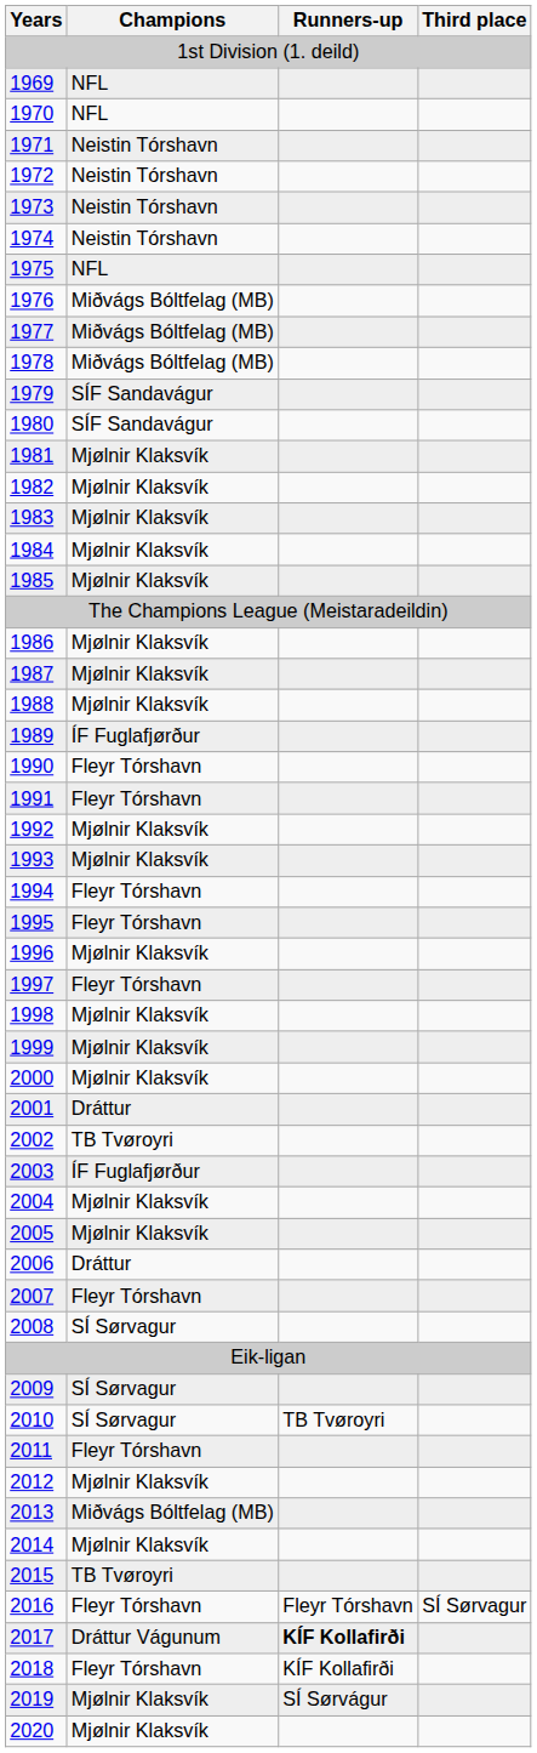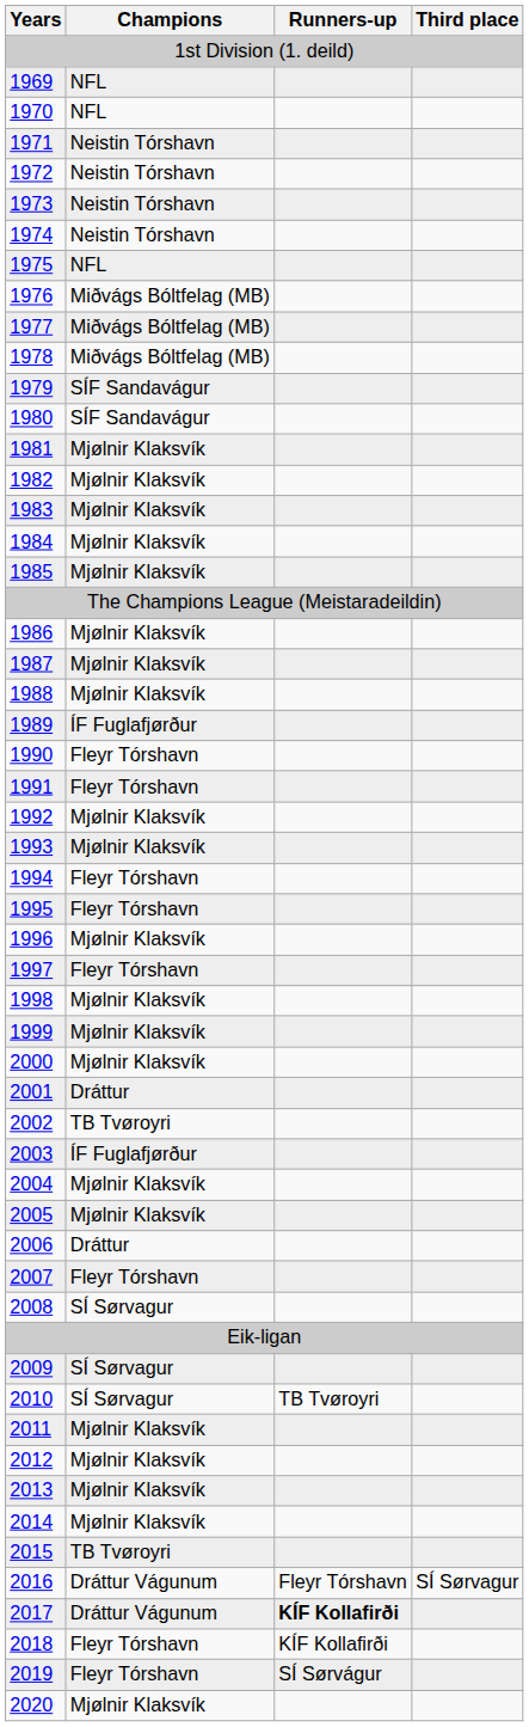 <table class="wikitable">
 <tr>
 <th>Years</th>
 <th>Champions</th>
 <th>Runners-up</th>
 <th>Third place</th>
 </tr>
 <tr bgcolor="#CCCCCC">
 <td colspan=4 align="center">1st Division (1. deild)</td>
 </tr>
 <tr style="background:#eee">
 <td><a href='#'>1969</a></td>
 <td>NFL</td>
 <td></td>
 <td></td>
 </tr>
 <tr>
 <td><a href='#'>1970</a></td>
 <td>NFL</td>
 <td></td>
 <td></td>
 </tr>
 <tr style="background:#eee">
 <td><a href='#'>1971</a></td>
 <td>Neistin Tórshavn</td>
 <td></td>
 <td></td>
 </tr>
 <tr>
 <td><a href='#'>1972</a></td>
 <td>Neistin Tórshavn</td>
 <td></td>
 <td></td>
 </tr>
 <tr style="background:#eee">
 <td><a href='#'>1973</a></td>
 <td>Neistin Tórshavn</td>
 <td></td>
 <td></td>
 </tr>
 <tr>
 <td><a href='#'>1974</a></td>
 <td>Neistin Tórshavn</td>
 <td></td>
 <td></td>
 </tr>
 <tr style="background:#eee">
 <td><a href='#'>1975</a></td>
 <td>NFL</td>
 <td></td>
 <td></td>
 </tr>
 <tr>
 <td><a href='#'>1976</a></td>
 <td>Miðvágs Bóltfelag (MB)</td>
 <td></td>
 <td></td>
 </tr>
 <tr style="background:#eee">
 <td><a href='#'>1977</a></td>
 <td>Miðvágs Bóltfelag (MB)</td>
 <td></td>
 <td></td>
 </tr>
 <tr>
 <td><a href='#'>1978</a></td>
 <td>Miðvágs Bóltfelag (MB)</td>
 <td></td>
 <td></td>
 </tr>
 <tr style="background:#eee">
 <td><a href='#'>1979</a></td>
 <td>SÍF Sandavágur</td>
 <td></td>
 <td></td>
 </tr>
 <tr>
 <td><a href='#'>1980</a></td>
 <td>SÍF Sandavágur</td>
 <td></td>
 <td></td>
 </tr>
 <tr style="background:#eee">
 <td><a href='#'>1981</a></td>
 <td>Mjølnir Klaksvík</td>
 <td></td>
 <td></td>
 </tr>
 <tr>
 <td><a href='#'>1982</a></td>
 <td>Mjølnir Klaksvík</td>
 <td></td>
 <td></td>
 </tr>
 <tr style="background:#eee">
 <td><a href='#'>1983</a></td>
 <td>Mjølnir Klaksvík</td>
 <td></td>
 <td></td>
 </tr>
 <tr>
 <td><a href='#'>1984</a></td>
 <td>Mjølnir Klaksvík</td>
 <td></td>
 <td></td>
 </tr>
 <tr style="background:#eee">
 <td><a href='#'>1985</a></td>
 <td>Mjølnir Klaksvík</td>
 <td></td>
 <td></td>
 </tr>
 <tr bgcolor="#CCCCCC">
 <td colspan=4 align="center">The Champions League (Meistaradeildin)</td>
 </tr>
 <tr>
 <td><a href='#'>1986</a></td>
 <td>Mjølnir Klaksvík</td>
 <td></td>
 <td></td>
 </tr>
 <tr style="background:#eee">
 <td><a href='#'>1987</a></td>
 <td>Mjølnir Klaksvík</td>
 <td></td>
 <td></td>
 </tr>
 <tr>
 <td><a href='#'>1988</a></td>
 <td>Mjølnir Klaksvík</td>
 <td></td>
 <td></td>
 </tr>
 <tr style="background:#eee">
 <td><a href='#'>1989</a></td>
 <td>ÍF Fuglafjørður</td>
 <td></td>
 <td></td>
 </tr>
 <tr>
 <td><a href='#'>1990</a></td>
 <td>Fleyr Tórshavn</td>
 <td></td>
 <td></td>
 </tr>
 <tr style="background:#eee">
 <td><a href='#'>1991</a></td>
 <td>Fleyr Tórshavn</td>
 <td></td>
 <td></td>
 </tr>
 <tr>
 <td><a href='#'>1992</a></td>
 <td>Mjølnir Klaksvík</td>
 <td></td>
 <td></td>
 </tr>
 <tr style="background:#eee">
 <td><a href='#'>1993</a></td>
 <td>Mjølnir Klaksvík</td>
 <td></td>
 <td></td>
 </tr>
 <tr>
 <td><a href='#'>1994</a></td>
 <td>Fleyr Tórshavn</td>
 <td></td>
 <td></td>
 </tr>
 <tr style="background:#eee">
 <td><a href='#'>1995</a></td>
 <td>Fleyr Tórshavn</td>
 <td></td>
 <td></td>
 </tr>
 <tr>
 <td><a href='#'>1996</a></td>
 <td>Mjølnir Klaksvík</td>
 <td></td>
 <td></td>
 </tr>
 <tr style="background:#eee">
 <td><a href='#'>1997</a></td>
 <td>Fleyr Tórshavn</td>
 <td></td>
 <td></td>
 </tr>
 <tr>
 <td><a href='#'>1998</a></td>
 <td>Mjølnir Klaksvík</td>
 <td></td>
 <td></td>
 </tr>
 <tr style="background:#eee">
 <td><a href='#'>1999</a></td>
 <td>Mjølnir Klaksvík</td>
 <td></td>
 <td></td>
 </tr>
 <tr>
 <td><a href='#'>2000</a></td>
 <td>Mjølnir Klaksvík</td>
 <td></td>
 <td></td>
 </tr>
 <tr style="background:#eee">
 <td><a href='#'>2001</a></td>
 <td>Dráttur</td>
 <td></td>
 <td></td>
 </tr>
 <tr>
 <td><a href='#'>2002</a></td>
 <td>TB Tvøroyri</td>
 <td></td>
 <td></td>
 </tr>
 <tr style="background:#eee">
 <td><a href='#'>2003</a></td>
 <td>ÍF Fuglafjørður</td>
 <td></td>
 <td></td>
 </tr>
 <tr>
 <td><a href='#'>2004</a></td>
 <td>Mjølnir Klaksvík</td>
 <td></td>
 <td></td>
 </tr>
 <tr style="background:#eee">
 <td><a href='#'>2005</a></td>
 <td>Mjølnir Klaksvík</td>
 <td></td>
 <td></td>
 </tr>
 <tr>
 <td><a href='#'>2006</a></td>
 <td>Dráttur</td>
 <td></td>
 <td></td>
 </tr>
 <tr style="background:#eee">
 <td><a href='#'>2007</a></td>
 <td>Fleyr Tórshavn</td>
 <td></td>
 <td></td>
 </tr>
 <tr>
 <td><a href='#'>2008</a></td>
 <td>SÍ Sørvagur</td>
 <td></td>
 <td></td>
 </tr>
 <tr bgcolor="#CCCCCC">
 <td colspan=4 align="center">Eik-ligan</td>
 </tr>
 <tr style="background:#eee">
 <td><a href='#'>2009</a></td>
 <td>SÍ Sørvagur</td>
 <td></td>
 <td></td>
 </tr>
 <tr>
 <td><a href='#'>2010</a></td>
 <td>SÍ Sørvagur</td>
 <td>TB Tvøroyri</td>
 <td></td>
 </tr>
 <tr style="background:#eee">
 <td><a href='#'>2011</a></td>
-<td>Fleyr Tórshavn</td>
+<td>Mjølnir Klaksvík</td>
 <td></td>
 <td></td>
 </tr>
 <tr>
 <td><a href='#'>2012</a></td>
 <td>Mjølnir Klaksvík</td>
 <td></td>
 <td></td>
 </tr>
 <tr style="background:#eee">
 <td><a href='#'>2013</a></td>
-<td>Miðvágs Bóltfelag (MB)</td>
+<td>Mjølnir Klaksvík</td>
 <td></td>
 <td></td>
 </tr>
 <tr>
 <td><a href='#'>2014</a></td>
 <td>Mjølnir Klaksvík</td>
 <td></td>
 <td></td>
 </tr>
 <tr style="background:#eee">
 <td><a href='#'>2015</a></td>
 <td>TB Tvøroyri</td>
 <td></td>
 <td></td>
 </tr>
 <tr>
 <td><a href='#'>2016</a></td>
-<td>Fleyr Tórshavn</td>
+<td>Dráttur Vágunum</td>
 <td>Fleyr Tórshavn</td>
 <td>SÍ Sørvagur</td>
 </tr>
 <tr style="background:#eee">
 <td><a href='#'>2017</a></td>
 <td>Dráttur Vágunum</td>
 <td><strong>KÍF Kollafirði</strong></td>
 <td></td>
 </tr>
 <tr>
 <td><a href='#'>2018</a></td>
 <td>Fleyr Tórshavn</td>
 <td>KÍF Kollafirði</td>
 <td></td>
 </tr>
 <tr style="background:#eee">
 <td><a href='#'>2019</a></td>
-<td>Mjølnir Klaksvík</td>
+<td>Fleyr Tórshavn</td>
 <td>SÍ Sørvágur</td>
 <td></td>
 </tr>
 <tr>
 <td><a href='#'>2020</a></td>
 <td>Mjølnir Klaksvík</td>
 <td></td>
 <td></td>
 </tr>
 </table>
